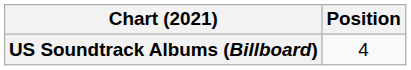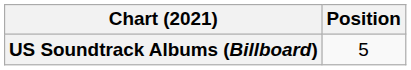 <table class="wikitable plainrowheaders" style="text-align:center;">
 <tr>
 <th scope="col">Chart (2021)</th>
 <th scope="col">Position</th>
 </tr>
 <tr>
 <th scope="row">US Soundtrack Albums (<em>Billboard</em>)</th>
-<td>4</td>
+<td>5</td>
 </tr>
 </table>
